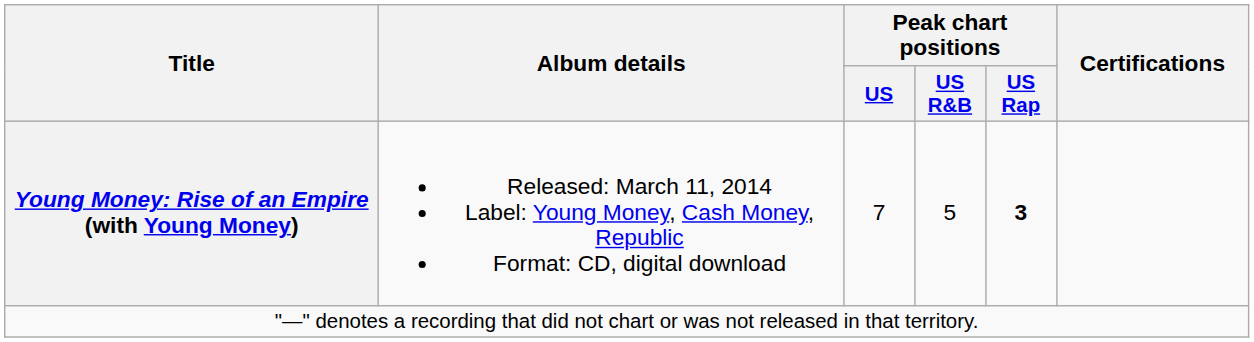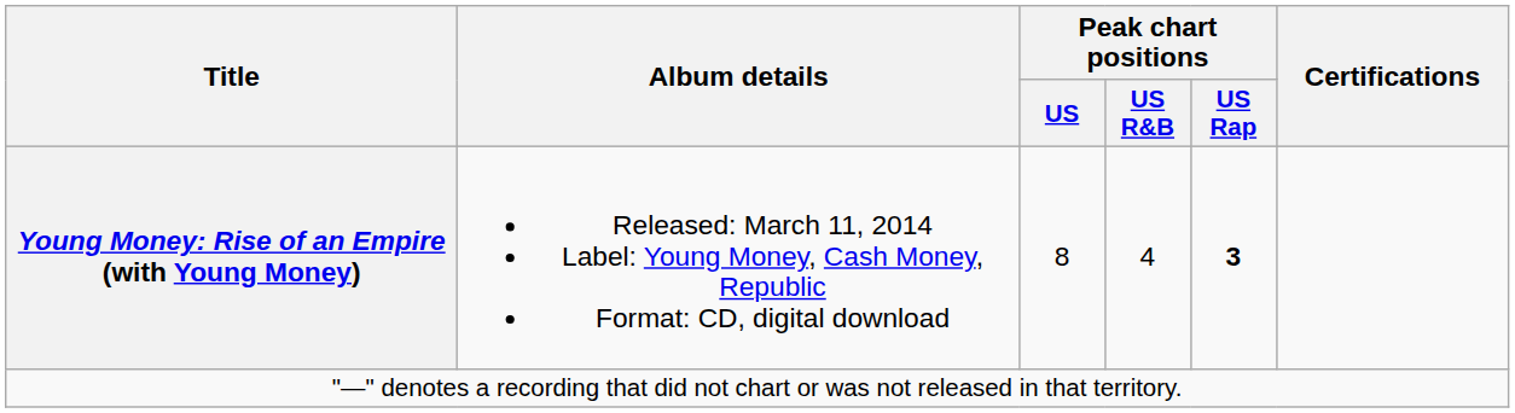 <table class="wikitable plainrowheaders" style="text-align:center;">
 <tr>
 <th scope="col" rowspan="2" style="width:16em;">Title</th>
 <th scope="col" rowspan="2" style="width:20em;">Album details</th>
 <th scope="col" colspan="3">Peak chart positions</th>
 <th scope="col" rowspan="2" style="width:8em;">Certifications</th>
 </tr>
 <tr>
 <th scope="col" style="width:3em;font-size:90%;"><a href='#'>US</a><br></th>
 <th scope="col" style="width:3em;font-size:90%;"><a href='#'>US<br>R&B</a><br></th>
 <th scope="col" style="width:3em;font-size:90%;"><a href='#'>US<br>Rap</a><br></th>
 </tr>
 <tr>
 <th scope="row"><em><a href='#'>Young Money: Rise of an Empire</a></em><br><span>(with <a href='#'>Young Money</a>)</span></th>
 <td><br><ul><li>Released: March 11, 2014</li><li>Label: <a href='#'>Young Money</a>, <a href='#'>Cash Money</a>, <a href='#'>Republic</a></li><li>Format: CD, digital download</li></ul></td>
-<td>7</td>
-<td>5</td>
+<td>8</td>
+<td>4</td>
 <td><strong>3</strong></td>
 <td></td>
 </tr>
 <tr>
 <td colspan="8" style="font-size:90%">"—" denotes a recording that did not chart or was not released in that territory.</td>
 </tr>
 </table>
